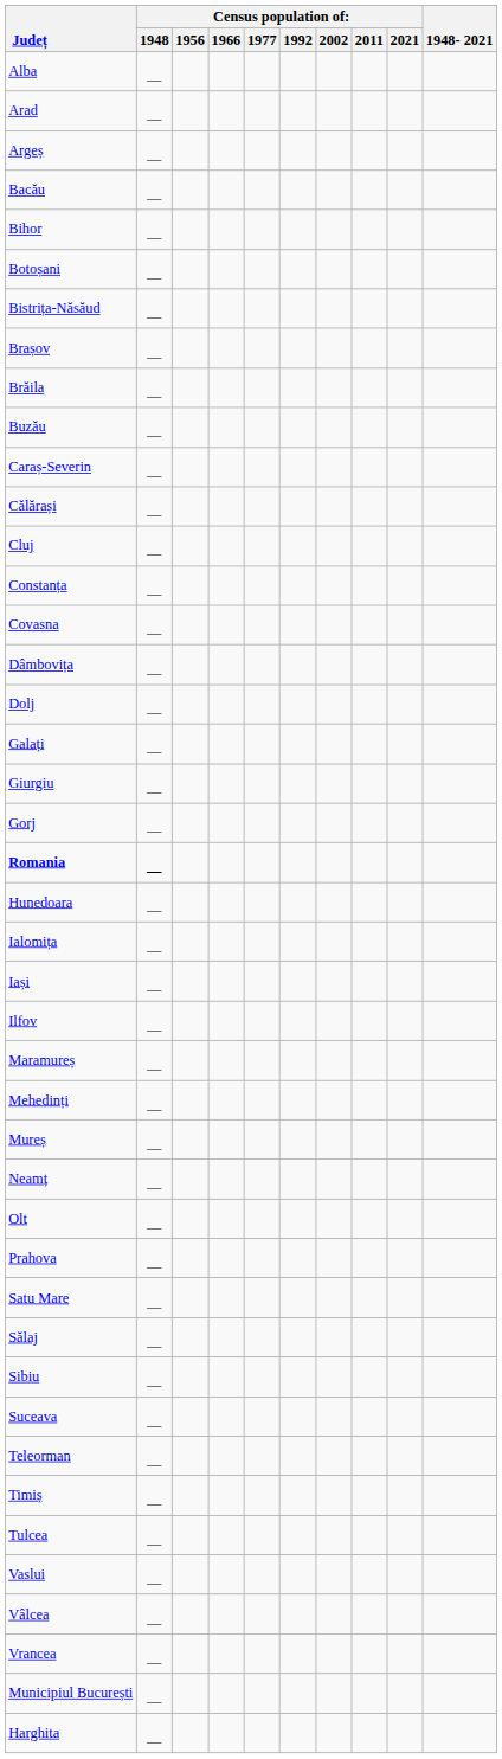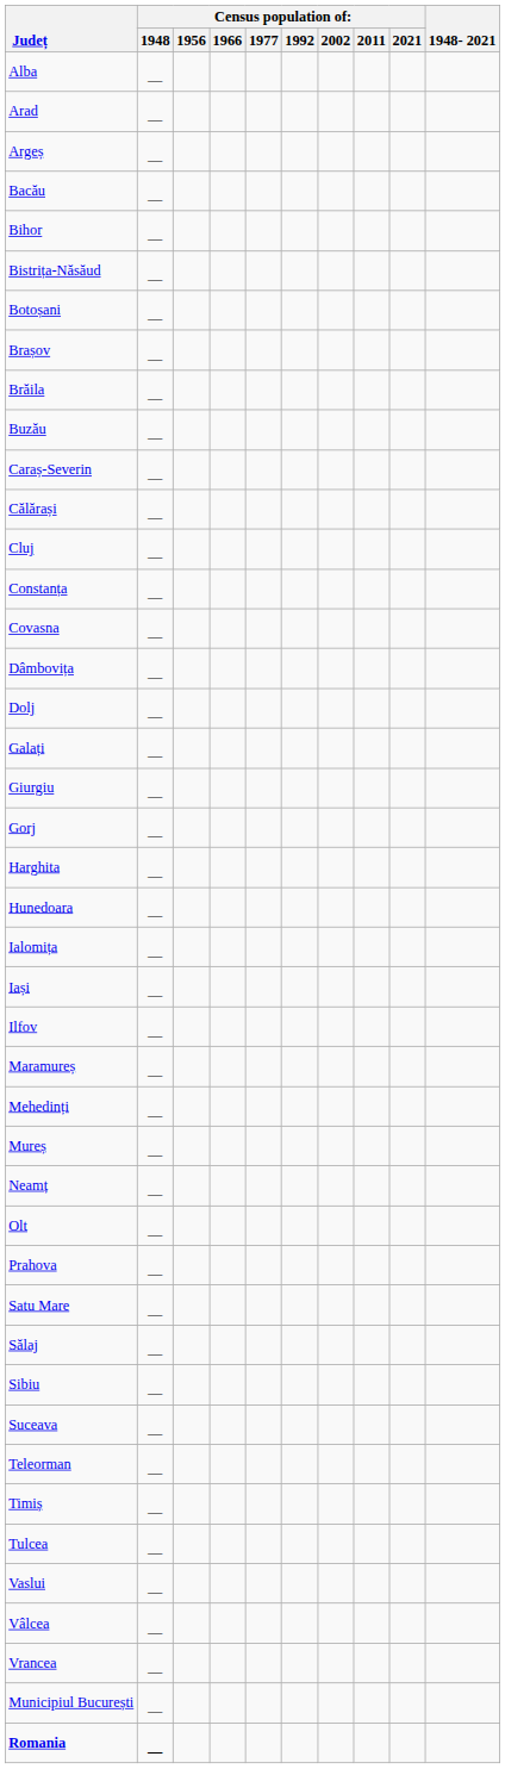 <table class="wikitable sortable static-row-numbers sort-under" style="text-align:right;">
 <tr class="static-row-header" style="text-align:center;vertical-align:bottom;">
 <th rowspan=2 style=text-align:left> <a href='#'>Județ</a></th>
 <th colspan=8 style=text-align:center> Census population of:</th>
 <th rowspan=2 style=text-align:center>1948- 2021</th>
 </tr>
 <tr>
 <th>1948</th>
 <th>1956</th>
 <th>1966</th>
 <th>1977</th>
 <th>1992</th>
 <th>2002</th>
 <th>2011</th>
 <th>2021</th>
 </tr>
 <tr>
 <td style=text-align:left><a href='#'>Alba</a></td>
 <td style=text-align:center><br>―<br></td>
 <td style=text-align:center><br><small></small><br></td>
 <td style=text-align:center><br><small></small><br></td>
 <td style=text-align:center><br><small></small><br></td>
 <td style=text-align:center><br><small></small><br></td>
 <td style=text-align:center><br><small></small><br></td>
 <td style=text-align:center><br><small></small><br></td>
 <td style=text-align:center><br><small></small><br></td>
 <td style=text-align:center data-sort-value="-9.73"><strong></strong><br></td>
 </tr>
 <tr>
 <td style=text-align:left><a href='#'>Arad</a></td>
 <td style=text-align:center><br>―<br></td>
 <td style=text-align:center><br><small></small><br></td>
 <td style=text-align:center><br><small></small><br></td>
 <td style=text-align:center><br><small></small><br></td>
 <td style=text-align:center><br><small></small><br></td>
 <td style=text-align:center><br><small></small><br></td>
 <td style=text-align:center><br><small></small><br></td>
 <td style=text-align:center><br><small></small><br></td>
 <td style=text-align:center data-sort-value="-13.87"><strong></strong><br></td>
 </tr>
 <tr>
 <td style=text-align:left><a href='#'>Argeș</a></td>
 <td style=text-align:center><br>―<br></td>
 <td style=text-align:center><br><small></small><br></td>
 <td style=text-align:center><br><small></small><br></td>
 <td style=text-align:center><br><small></small><br></td>
 <td style=text-align:center><br><small></small><br></td>
 <td style=text-align:center><br><small></small><br></td>
 <td style=text-align:center><br><small></small><br></td>
 <td style=text-align:center><br><small></small><br></td>
 <td style=text-align:center style=text-align:center data-sort-value="26.94"><strong></strong><br></td>
 </tr>
 <tr>
 <td style=text-align:left><a href='#'>Bacău</a></td>
 <td style=text-align:center><br>―<br></td>
 <td style=text-align:center><br><small></small><br></td>
 <td style=text-align:center><br><small></small><br></td>
 <td style=text-align:center><br><small></small><br></td>
 <td style=text-align:center><br><small></small><br></td>
 <td style=text-align:center><br><small></small><br></td>
 <td style=text-align:center><br><small></small><br></td>
 <td style=text-align:center><br><small></small><br></td>
 <td style=text-align:center data-sort-value="44.91"><strong></strong><br></td>
 </tr>
 <tr>
 <td style=text-align:left><a href='#'>Bihor</a></td>
 <td style=text-align:center><br>―<br></td>
 <td style=text-align:center><br><small></small><br></td>
 <td style=text-align:center><br><small></small><br></td>
 <td style=text-align:center><br><small></small><br></td>
 <td style=text-align:center><br><small></small><br></td>
 <td style=text-align:center><br><small></small><br></td>
 <td style=text-align:center><br><small></small><br></td>
 <td style=text-align:center><br><small></small><br></td>
 <td style=text-align:center data-sort-value="2.79"><strong></strong><br></td>
 </tr>
 <tr>
+<td style=text-align:left><a href='#'>Bistrița-Năsăud</a></td>
+<td style=text-align:center><br>―<br></td>
+<td style=text-align:center><br><small></small><br></td>
+<td style=text-align:center><br><small></small><br></td>
+<td style=text-align:center><br><small></small><br></td>
+<td style=text-align:center><br><small></small><br></td>
+<td style=text-align:center><br><small></small><br></td>
+<td style=text-align:center><br><small></small><br></td>
+<td style=text-align:center><br><small></small><br></td>
+<td style=text-align:center data-sort-value="26.68"><strong></strong><br></td>
+</tr>
+<tr>
 <td style=text-align:left><a href='#'>Botoșani</a></td>
 <td style=text-align:center><br>―<br></td>
 <td style=text-align:center><br><small></small><br></td>
 <td style=text-align:center><br><small></small><br></td>
 <td style=text-align:center><br><small></small><br></td>
 <td style=text-align:center><br><small></small><br></td>
 <td style=text-align:center><br><small></small><br></td>
 <td style=text-align:center><br><small></small><br></td>
 <td style=text-align:center><br><small></small><br></td>
 <td style=text-align:center data-sort-value="1.97"><strong></strong><br></td>
-</tr>
-<tr>
-<td style=text-align:left><a href='#'>Bistrița-Năsăud</a></td>
-<td style=text-align:center><br>―<br></td>
-<td style=text-align:center><br><small></small><br></td>
-<td style=text-align:center><br><small></small><br></td>
-<td style=text-align:center><br><small></small><br></td>
-<td style=text-align:center><br><small></small><br></td>
-<td style=text-align:center><br><small></small><br></td>
-<td style=text-align:center><br><small></small><br></td>
-<td style=text-align:center><br><small></small><br></td>
-<td style=text-align:center data-sort-value="26.68"><strong></strong><br></td>
 </tr>
 <tr>
 <td style=text-align:left><a href='#'>Brașov</a></td>
 <td style=text-align:center><br>―<br></td>
 <td style=text-align:center><br><small></small><br></td>
 <td style=text-align:center><br><small></small><br></td>
 <td style=text-align:center><br><small></small><br></td>
 <td style=text-align:center><br><small></small><br></td>
 <td style=text-align:center><br><small></small><br></td>
 <td style=text-align:center><br><small></small><br></td>
 <td style=text-align:center><br><small></small><br></td>
 <td style=text-align:center data-sort-value="81.70"><strong></strong><br></td>
 </tr>
 <tr>
 <td style=text-align:left><a href='#'>Brăila</a></td>
 <td style=text-align:center><br>―<br></td>
 <td style=text-align:center><br><small></small><br></td>
 <td style=text-align:center><br><small></small><br></td>
 <td style=text-align:center><br><small></small><br></td>
 <td style=text-align:center><br><small></small><br></td>
 <td style=text-align:center><br><small></small><br></td>
 <td style=text-align:center><br><small></small><br></td>
 <td style=text-align:center><br><small></small><br></td>
 <td style=text-align:center data-sort-value="3.76"><strong></strong><br></td>
 </tr>
 <tr>
 <td style=text-align:left><a href='#'>Buzău</a></td>
 <td style=text-align:center><br>―<br></td>
 <td style=text-align:center><br><small></small><br></td>
 <td style=text-align:center><br><small></small><br></td>
 <td style=text-align:center><br><small></small><br></td>
 <td style=text-align:center><br><small></small><br></td>
 <td style=text-align:center><br><small></small><br></td>
 <td style=text-align:center><br><small></small><br></td>
 <td style=text-align:center><br><small></small><br></td>
 <td style=text-align:center data-sort-value="-5.87"><strong></strong><br></td>
 </tr>
 <tr>
 <td style=text-align:left><a href='#'>Caraș-Severin</a></td>
 <td style=text-align:center><br>―<br></td>
 <td style=text-align:center><br><small></small><br></td>
 <td style=text-align:center><br><small></small><br></td>
 <td style=text-align:center><br><small></small><br></td>
 <td style=text-align:center><br><small></small><br></td>
 <td style=text-align:center><br><small></small><br></td>
 <td style=text-align:center><br><small></small><br></td>
 <td style=text-align:center><br><small></small><br></td>
 <td style=text-align:center data-sort-value="-18.42"><strong></strong><br></td>
 </tr>
 <tr>
 <td style=text-align:left><a href='#'>Călărași</a></td>
 <td style=text-align:center><br>―<br></td>
 <td style=text-align:center><br><small></small><br></td>
 <td style=text-align:center><br><small></small><br></td>
 <td style=text-align:center><br><small></small><br></td>
 <td style=text-align:center><br><small></small><br></td>
 <td style=text-align:center><br><small></small><br></td>
 <td style=text-align:center><br><small></small><br></td>
 <td style=text-align:center><br><small></small><br></td>
 <td style=text-align:center data-sort-value="-1.48"><strong></strong><br></td>
 </tr>
 <tr>
 <td style=text-align:left><a href='#'>Cluj</a></td>
 <td style=text-align:center><br>―<br></td>
 <td style=text-align:center><br><small></small><br></td>
 <td style=text-align:center><br><small></small><br></td>
 <td style=text-align:center><br><small></small><br></td>
 <td style=text-align:center><br><small></small><br></td>
 <td style=text-align:center><br><small></small><br></td>
 <td style=text-align:center><br><small></small><br></td>
 <td style=text-align:center><br><small></small><br></td>
 <td style=text-align:center data-sort-value="30.59"><strong></strong><br></td>
 </tr>
 <tr>
 <td style=text-align:left><a href='#'>Constanța</a></td>
 <td style=text-align:center><br>―<br></td>
 <td style=text-align:center><br><small></small><br></td>
 <td style=text-align:center><br><small></small><br></td>
 <td style=text-align:center><br><small></small><br></td>
 <td style=text-align:center><br><small></small><br></td>
 <td style=text-align:center><br><small></small><br></td>
 <td style=text-align:center><br><small></small><br></td>
 <td style=text-align:center><br><small></small><br></td>
 <td style=text-align:center data-sort-value="110.89"><strong></strong><br></td>
 </tr>
 <tr>
 <td style=text-align:left><a href='#'>Covasna</a></td>
 <td style=text-align:center><br>―<br></td>
 <td style=text-align:center><br><small></small><br></td>
 <td style=text-align:center><br><small></small><br></td>
 <td style=text-align:center><br><small></small><br></td>
 <td style=text-align:center><br><small></small><br></td>
 <td style=text-align:center><br><small></small><br></td>
 <td style=text-align:center><br><small></small><br></td>
 <td style=text-align:center><br><small></small><br></td>
 <td style=text-align:center data-sort-value="27.28"><strong></strong><br></td>
 </tr>
 <tr>
 <td style=text-align:left><a href='#'>Dâmbovița</a></td>
 <td style=text-align:center><br>―<br></td>
 <td style=text-align:center><br><small></small><br></td>
 <td style=text-align:center><br><small></small><br></td>
 <td style=text-align:center><br><small></small><br></td>
 <td style=text-align:center><br><small></small><br></td>
 <td style=text-align:center><br><small></small><br></td>
 <td style=text-align:center><br><small></small><br></td>
 <td style=text-align:center><br><small></small><br></td>
 <td style=text-align:center data-sort-value="17.14"><strong></strong><br></td>
 </tr>
 <tr>
 <td style=text-align:left><a href='#'>Dolj</a></td>
 <td style=text-align:center><br>―<br></td>
 <td style=text-align:center><br><small></small><br></td>
 <td style=text-align:center><br><small></small><br></td>
 <td style=text-align:center><br><small></small><br></td>
 <td style=text-align:center><br><small></small><br></td>
 <td style=text-align:center><br><small></small><br></td>
 <td style=text-align:center><br><small></small><br></td>
 <td style=text-align:center><br><small></small><br></td>
 <td style=text-align:center data-sort-value="-2.58"><strong></strong><br></td>
 </tr>
 <tr>
 <td style=text-align:left><a href='#'>Galați</a></td>
 <td style=text-align:center><br>―<br></td>
 <td style=text-align:center><br><small></small><br></td>
 <td style=text-align:center><br><small></small><br></td>
 <td style=text-align:center><br><small></small><br></td>
 <td style=text-align:center><br><small></small><br></td>
 <td style=text-align:center><br><small></small><br></td>
 <td style=text-align:center><br><small></small><br></td>
 <td style=text-align:center><br><small></small><br></td>
 <td style=text-align:center data-sort-value="45.38"><strong></strong><br></td>
 </tr>
 <tr>
 <td style=text-align:left><a href='#'>Giurgiu</a></td>
 <td style=text-align:center><br>―<br></td>
 <td style=text-align:center><br><small></small><br></td>
 <td style=text-align:center><br><small></small><br></td>
 <td style=text-align:center><br><small></small><br></td>
 <td style=text-align:center><br><small></small><br></td>
 <td style=text-align:center><br><small></small><br></td>
 <td style=text-align:center><br><small></small><br></td>
 <td style=text-align:center><br><small></small><br></td>
 <td style=text-align:center data-sort-value="-16.48"><strong></strong><br></td>
 </tr>
 <tr>
 <td style=text-align:left><a href='#'>Gorj</a></td>
 <td style=text-align:center><br>―<br></td>
 <td style=text-align:center><br><small></small><br></td>
 <td style=text-align:center><br><small></small><br></td>
 <td style=text-align:center><br><small></small><br></td>
 <td style=text-align:center><br><small></small><br></td>
 <td style=text-align:center><br><small></small><br></td>
 <td style=text-align:center><br><small></small><br></td>
 <td style=text-align:center><br><small></small><br></td>
 <td style=text-align:center data-sort-value="12.18"><strong></strong><br></td>
 </tr>
-<tr class="sortbottom">
-<td style=text-align:left><strong><a href='#'>Romania</a></strong></td>
-<td style=text-align:center><strong><br>―<br></strong></td>
-<td style=text-align:center><strong><br><small></small><br></strong></td>
-<td style=text-align:center><strong><br><small></small><br></strong></td>
-<td style=text-align:center><strong><br><small></small><br></strong></td>
-<td style=text-align:center><strong><br><small></small><br></strong></td>
-<td style=text-align:center><strong><br><small></small><br></strong></td>
-<td style=text-align:center><strong><br><small></small><br></strong></td>
-<td style=text-align:center><strong><br><small></small><br></strong></td>
-<td style=text-align:center><strong></strong><br></td>
+<tr>
+<td style=text-align:left><a href='#'>Harghita</a></td>
+<td style=text-align:center><br>―<br></td>
+<td style=text-align:center><br><small></small><br></td>
+<td style=text-align:center><br><small></small><br></td>
+<td style=text-align:center><br><small></small><br></td>
+<td style=text-align:center><br><small></small><br></td>
+<td style=text-align:center><br><small></small><br></td>
+<td style=text-align:center><br><small></small><br></td>
+<td style=text-align:center><br><small></small><br></td>
+<td style=text-align:center data-sort-value="12.94"><strong></strong><br></td>
 </tr>
 <tr>
 <td style=text-align:left><a href='#'>Hunedoara</a></td>
 <td style=text-align:center><br>―<br></td>
 <td style=text-align:center><br><small></small><br></td>
 <td style=text-align:center><br><small></small><br></td>
 <td style=text-align:center><br><small></small><br></td>
 <td style=text-align:center><br><small></small><br></td>
 <td style=text-align:center><br><small></small><br></td>
 <td style=text-align:center><br><small></small><br></td>
 <td style=text-align:center><br><small></small><br></td>
 <td style=text-align:center data-sort-value="17.82"><strong></strong><br></td>
 </tr>
 <tr>
 <td style=text-align:left><a href='#'>Ialomița</a></td>
 <td style=text-align:center><br>―<br></td>
 <td style=text-align:center><br><small></small><br></td>
 <td style=text-align:center><br><small></small><br></td>
 <td style=text-align:center><br><small></small><br></td>
 <td style=text-align:center><br><small></small><br></td>
 <td style=text-align:center><br><small></small><br></td>
 <td style=text-align:center><br><small></small><br></td>
 <td style=text-align:center><br><small></small><br></td>
 <td style=text-align:center data-sort-value="2.48"><strong></strong><br></td>
 </tr>
 <tr>
 <td style=text-align:left><a href='#'>Iași</a></td>
 <td style=text-align:center><br>―<br></td>
 <td style=text-align:center><br><small></small><br></td>
 <td style=text-align:center><br><small></small><br></td>
 <td style=text-align:center><br><small></small><br></td>
 <td style=text-align:center><br><small></small><br></td>
 <td style=text-align:center><br><small></small><br></td>
 <td style=text-align:center><br><small></small><br></td>
 <td style=text-align:center><br><small></small><br></td>
 <td style=text-align:center data-sort-value="76.27"><strong></strong><br></td>
 </tr>
 <tr>
 <td style=text-align:left><a href='#'>Ilfov</a></td>
 <td style=text-align:center><br>―<br></td>
 <td style=text-align:center><br><small></small><br></td>
 <td style=text-align:center><br><small></small><br></td>
 <td style=text-align:center><br><small></small><br></td>
 <td style=text-align:center><br><small></small><br></td>
 <td style=text-align:center><br><small></small><br></td>
 <td style=text-align:center><br><small></small><br></td>
 <td style=text-align:center><br><small></small><br></td>
 <td style=text-align:center data-sort-value="223.94"><strong></strong><br></td>
 </tr>
 <tr>
 <td style=text-align:left><a href='#'>Maramureș</a></td>
 <td style=text-align:center><br>―<br></td>
 <td style=text-align:center><br><small></small><br></td>
 <td style=text-align:center><br><small></small><br></td>
 <td style=text-align:center><br><small></small><br></td>
 <td style=text-align:center><br><small></small><br></td>
 <td style=text-align:center><br><small></small><br></td>
 <td style=text-align:center><br><small></small><br></td>
 <td style=text-align:center><br><small></small><br></td>
 <td style=text-align:center data-sort-value="40.83"><strong></strong><br></td>
 </tr>
 <tr>
 <td style=text-align:left><a href='#'>Mehedinți</a></td>
 <td style=text-align:center><br>―<br></td>
 <td style=text-align:center><br><small></small><br></td>
 <td style=text-align:center><br><small></small><br></td>
 <td style=text-align:center><br><small></small><br></td>
 <td style=text-align:center><br><small></small><br></td>
 <td style=text-align:center><br><small></small><br></td>
 <td style=text-align:center><br><small></small><br></td>
 <td style=text-align:center><br><small></small><br></td>
 <td style=text-align:center data-sort-value="-23.11"><strong></strong><br></td>
 </tr>
 <tr>
 <td style=text-align:left><a href='#'>Mureș</a></td>
 <td style=text-align:center><br>―<br></td>
 <td style=text-align:center><br><small></small><br></td>
 <td style=text-align:center><br><small></small><br></td>
 <td style=text-align:center><br><small></small><br></td>
 <td style=text-align:center><br><small></small><br></td>
 <td style=text-align:center><br><small></small><br></td>
 <td style=text-align:center><br><small></small><br></td>
 <td style=text-align:center><br><small></small><br></td>
 <td style=text-align:center data-sort-value="12.31"><strong></strong><br></td>
 </tr>
 <tr>
 <td style=text-align:left><a href='#'>Neamț</a></td>
 <td style=text-align:center><br>―<br></td>
 <td style=text-align:center><br><small></small><br></td>
 <td style=text-align:center><br><small></small><br></td>
 <td style=text-align:center><br><small></small><br></td>
 <td style=text-align:center><br><small></small><br></td>
 <td style=text-align:center><br><small></small><br></td>
 <td style=text-align:center><br><small></small><br></td>
 <td style=text-align:center><br><small></small><br></td>
 <td style=text-align:center data-sort-value="27.10"><strong></strong><br></td>
 </tr>
 <tr>
 <td style=text-align:left><a href='#'>Olt</a></td>
 <td style=text-align:center><br>―<br></td>
 <td style=text-align:center><br><small></small><br></td>
 <td style=text-align:center><br><small></small><br></td>
 <td style=text-align:center><br><small></small><br></td>
 <td style=text-align:center><br><small></small><br></td>
 <td style=text-align:center><br><small></small><br></td>
 <td style=text-align:center><br><small></small><br></td>
 <td style=text-align:center><br><small></small><br></td>
 <td style=text-align:center data-sort-value="-13.37"><strong></strong><br></td>
 </tr>
 <tr>
 <td style=text-align:left><a href='#'>Prahova</a></td>
 <td style=text-align:center><br>―<br></td>
 <td style=text-align:center><br><small></small><br></td>
 <td style=text-align:center><br><small></small><br></td>
 <td style=text-align:center><br><small></small><br></td>
 <td style=text-align:center><br><small></small><br></td>
 <td style=text-align:center><br><small></small><br></td>
 <td style=text-align:center><br><small></small><br></td>
 <td style=text-align:center><br><small></small><br></td>
 <td style=text-align:center data-sort-value="24.62"><strong></strong><br></td>
 </tr>
 <tr>
 <td style=text-align:left><a href='#'>Satu Mare</a></td>
 <td style=text-align:center><br>―<br></td>
 <td style=text-align:center><br><small></small><br></td>
 <td style=text-align:center><br><small></small><br></td>
 <td style=text-align:center><br><small></small><br></td>
 <td style=text-align:center><br><small></small><br></td>
 <td style=text-align:center><br><small></small><br></td>
 <td style=text-align:center><br><small></small><br></td>
 <td style=text-align:center><br><small></small><br></td>
 <td style=text-align:center data-sort-value="5.76"><strong></strong><br></td>
 </tr>
 <tr>
 <td style=text-align:left><a href='#'>Sălaj</a></td>
 <td style=text-align:center><br>―<br></td>
 <td style=text-align:center><br><small></small><br></td>
 <td style=text-align:center><br><small></small><br></td>
 <td style=text-align:center><br><small></small><br></td>
 <td style=text-align:center><br><small></small><br></td>
 <td style=text-align:center><br><small></small><br></td>
 <td style=text-align:center><br><small></small><br></td>
 <td style=text-align:center><br><small></small><br></td>
 <td style=text-align:center data-sort-value="-19.18"><strong></strong><br></td>
 </tr>
 <tr>
 <td style=text-align:left><a href='#'>Sibiu</a></td>
 <td style=text-align:center><br>―<br></td>
 <td style=text-align:center><br><small></small><br></td>
 <td style=text-align:center><br><small></small><br></td>
 <td style=text-align:center><br><small></small><br></td>
 <td style=text-align:center><br><small></small><br></td>
 <td style=text-align:center><br><small></small><br></td>
 <td style=text-align:center><br><small></small><br></td>
 <td style=text-align:center><br><small></small><br></td>
 <td style=text-align:center data-sort-value="15.88"><strong></strong><br></td>
 </tr>
 <tr>
 <td style=text-align:left><a href='#'>Suceava</a></td>
 <td style=text-align:center><br>―<br></td>
 <td style=text-align:center><br><small></small><br></td>
 <td style=text-align:center><br><small></small><br></td>
 <td style=text-align:center><br><small></small><br></td>
 <td style=text-align:center><br><small></small><br></td>
 <td style=text-align:center><br><small></small><br></td>
 <td style=text-align:center><br><small></small><br></td>
 <td style=text-align:center><br><small></small><br></td>
 <td style=text-align:center data-sort-value="46.12"><strong></strong><br></td>
 </tr>
 <tr>
 <td style=text-align:left><a href='#'>Teleorman</a></td>
 <td style=text-align:center><br>―<br></td>
 <td style=text-align:center><br><small></small><br></td>
 <td style=text-align:center><br><small></small><br></td>
 <td style=text-align:center><br><small></small><br></td>
 <td style=text-align:center><br><small></small><br></td>
 <td style=text-align:center><br><small></small><br></td>
 <td style=text-align:center><br><small></small><br></td>
 <td style=text-align:center><br><small></small><br></td>
 <td style=text-align:center data-sort-value="-33.62"><strong></strong><br></td>
 </tr>
 <tr>
 <td style=text-align:left><a href='#'>Timiș</a></td>
 <td style=text-align:center><br>―<br></td>
 <td style=text-align:center><br><small></small><br></td>
 <td style=text-align:center><br><small></small><br></td>
 <td style=text-align:center><br><small></small><br></td>
 <td style=text-align:center><br><small></small><br></td>
 <td style=text-align:center><br><small></small><br></td>
 <td style=text-align:center><br><small></small><br></td>
 <td style=text-align:center><br><small></small><br></td>
 <td style=text-align:center data-sort-value="10.46"><strong></strong><br></td>
 </tr>
 <tr>
 <td style=text-align:left><a href='#'>Tulcea</a></td>
 <td style=text-align:center><br>―<br></td>
 <td style=text-align:center><br><small></small><br></td>
 <td style=text-align:center><br><small></small><br></td>
 <td style=text-align:center><br><small></small><br></td>
 <td style=text-align:center><br><small></small><br></td>
 <td style=text-align:center><br><small></small><br></td>
 <td style=text-align:center><br><small></small><br></td>
 <td style=text-align:center><br><small></small><br></td>
 <td style=text-align:center data-sort-value="0.59"><strong></strong><br></td>
 </tr>
 <tr>
 <td style=text-align:left><a href='#'>Vaslui</a></td>
 <td style=text-align:center><br>―<br></td>
 <td style=text-align:center><br><small></small><br></td>
 <td style=text-align:center><br><small></small><br></td>
 <td style=text-align:center><br><small></small><br></td>
 <td style=text-align:center><br><small></small><br></td>
 <td style=text-align:center><br><small></small><br></td>
 <td style=text-align:center><br><small></small><br></td>
 <td style=text-align:center><br><small></small><br></td>
 <td style=text-align:center data-sort-value="8.63"><strong></strong><br></td>
 </tr>
 <tr>
 <td style=text-align:left><a href='#'>Vâlcea</a></td>
 <td style=text-align:center><br>―<br></td>
 <td style=text-align:center><br><small></small><br></td>
 <td style=text-align:center><br><small></small><br></td>
 <td style=text-align:center><br><small></small><br></td>
 <td style=text-align:center><br><small></small><br></td>
 <td style=text-align:center><br><small></small><br></td>
 <td style=text-align:center><br><small></small><br></td>
 <td style=text-align:center><br><small></small><br></td>
 <td style=text-align:center data-sort-value="0.08"><strong></strong><br></td>
 </tr>
 <tr>
 <td style=text-align:left><a href='#'>Vrancea</a></td>
 <td style=text-align:center><br>―<br></td>
 <td style=text-align:center><br><small></small><br></td>
 <td style=text-align:center><br><small></small><br></td>
 <td style=text-align:center><br><small></small><br></td>
 <td style=text-align:center><br><small></small><br></td>
 <td style=text-align:center><br><small></small><br></td>
 <td style=text-align:center><br><small></small><br></td>
 <td style=text-align:center><br><small></small><br></td>
 <td style=text-align:center data-sort-value="15.55"><strong></strong><br></td>
 </tr>
 <tr>
 <td style=text-align:left><a href='#'>Municipiul București</a></td>
 <td style=text-align:center><br>―<br></td>
 <td style=text-align:center><br><small></small><br></td>
 <td style=text-align:center><br><small></small><br></td>
 <td style=text-align:center><br><small></small><br></td>
 <td style=text-align:center><br><small></small><br></td>
 <td style=text-align:center><br><small></small><br></td>
 <td style=text-align:center><br><small></small><br></td>
 <td style=text-align:center><br><small></small><br></td>
 <td style=text-align:center data-sort-value="67.48"><strong></strong><br></td>
 </tr>
-<tr>
-<td style=text-align:left><a href='#'>Harghita</a></td>
-<td style=text-align:center><br>―<br></td>
-<td style=text-align:center><br><small></small><br></td>
-<td style=text-align:center><br><small></small><br></td>
-<td style=text-align:center><br><small></small><br></td>
-<td style=text-align:center><br><small></small><br></td>
-<td style=text-align:center><br><small></small><br></td>
-<td style=text-align:center><br><small></small><br></td>
-<td style=text-align:center><br><small></small><br></td>
-<td style=text-align:center data-sort-value="12.94"><strong></strong><br></td>
+<tr class="sortbottom">
+<td style=text-align:left><strong><a href='#'>Romania</a></strong></td>
+<td style=text-align:center><strong><br>―<br></strong></td>
+<td style=text-align:center><strong><br><small></small><br></strong></td>
+<td style=text-align:center><strong><br><small></small><br></strong></td>
+<td style=text-align:center><strong><br><small></small><br></strong></td>
+<td style=text-align:center><strong><br><small></small><br></strong></td>
+<td style=text-align:center><strong><br><small></small><br></strong></td>
+<td style=text-align:center><strong><br><small></small><br></strong></td>
+<td style=text-align:center><strong><br><small></small><br></strong></td>
+<td style=text-align:center><strong></strong><br></td>
 </tr>
 </table>
